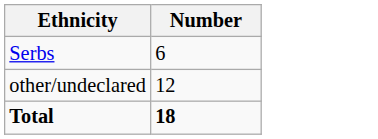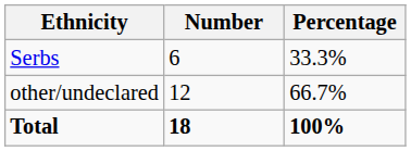 <table class="wikitable">
 <tr>
 <th width="100px">Ethnicity</th>
 <th width="80px">Number</th>
+<th width="80px">Percentage</th>
 </tr>
 <tr>
 <td><a href='#'>Serbs</a></td>
 <td>6</td>
+<td>33.3%</td>
 </tr>
 <tr>
 <td>other/undeclared</td>
 <td>12</td>
+<td>66.7%</td>
 </tr>
 <tr>
 <td><strong>Total</strong></td>
 <td><strong>18</strong></td>
+<td><strong>100%</strong></td>
 </tr>
 </table>
